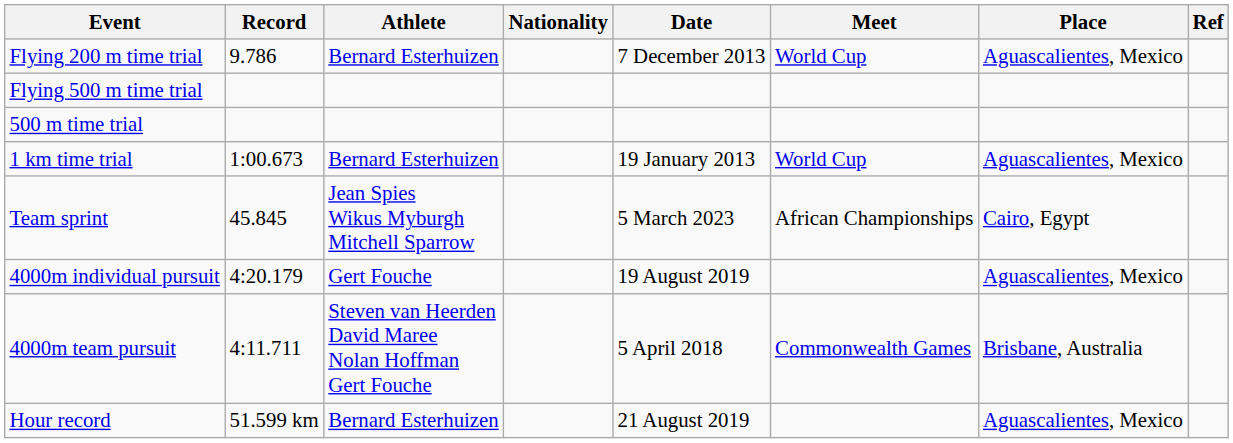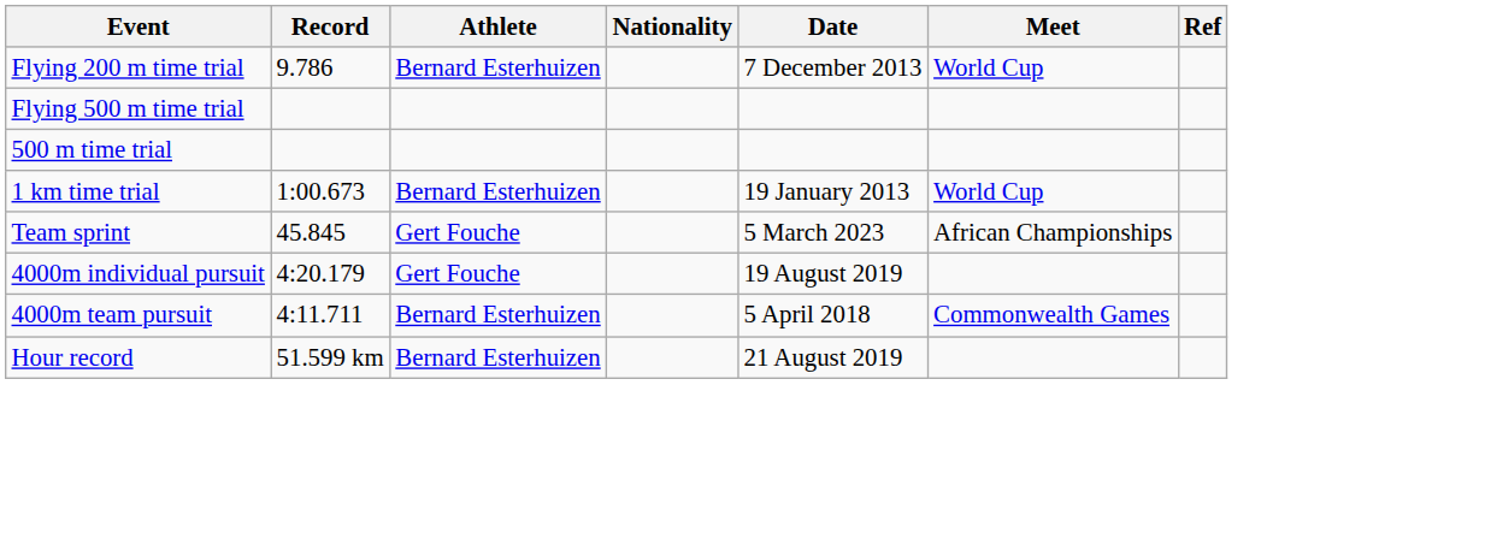 <table class="wikitable" style="font-size:95%;">
 <tr>
 <th>Event</th>
 <th>Record</th>
 <th>Athlete</th>
 <th>Nationality</th>
 <th>Date</th>
 <th>Meet</th>
-<th>Place</th>
 <th>Ref</th>
 </tr>
 <tr>
 <td><a href='#'>Flying 200 m time trial</a></td>
 <td>9.786</td>
 <td><a href='#'>Bernard Esterhuizen</a></td>
 <td></td>
 <td>7 December 2013</td>
 <td><a href='#'>World Cup</a></td>
-<td><a href='#'>Aguascalientes</a>, Mexico</td>
 <td></td>
 </tr>
 <tr>
 <td><a href='#'>Flying 500 m time trial</a></td>
-<td></td>
 <td></td>
 <td></td>
 <td></td>
 <td></td>
 <td></td>
 <td></td>
 </tr>
 <tr>
 <td><a href='#'>500 m time trial</a></td>
 <td></td>
 <td></td>
 <td></td>
 <td></td>
 <td></td>
 <td></td>
-<td></td>
 </tr>
 <tr>
 <td><a href='#'>1 km time trial</a></td>
 <td>1:00.673</td>
 <td><a href='#'>Bernard Esterhuizen</a></td>
 <td></td>
 <td>19 January 2013</td>
 <td><a href='#'>World Cup</a></td>
-<td><a href='#'>Aguascalientes</a>, Mexico</td>
 <td></td>
 </tr>
 <tr>
 <td><a href='#'>Team sprint</a></td>
 <td>45.845</td>
-<td><a href='#'>Jean Spies</a><br><a href='#'>Wikus Myburgh</a><br><a href='#'>Mitchell Sparrow</a></td>
+<td><a href='#'>Gert Fouche</a></td>
 <td></td>
 <td>5 March 2023</td>
 <td>African Championships</td>
-<td><a href='#'>Cairo</a>, Egypt</td>
 <td></td>
 </tr>
 <tr>
 <td><a href='#'>4000m individual pursuit</a></td>
 <td>4:20.179</td>
 <td><a href='#'>Gert Fouche</a></td>
 <td></td>
 <td>19 August 2019</td>
 <td></td>
-<td><a href='#'>Aguascalientes</a>, Mexico</td>
 <td></td>
 </tr>
 <tr>
 <td><a href='#'>4000m team pursuit</a></td>
 <td>4:11.711</td>
-<td><a href='#'>Steven van Heerden</a><br><a href='#'>David Maree</a><br><a href='#'>Nolan Hoffman</a><br><a href='#'>Gert Fouche</a></td>
+<td><a href='#'>Bernard Esterhuizen</a></td>
 <td></td>
 <td>5 April 2018</td>
 <td><a href='#'>Commonwealth Games</a></td>
-<td><a href='#'>Brisbane</a>, Australia</td>
 <td></td>
 </tr>
 <tr>
 <td><a href='#'>Hour record</a></td>
 <td>51.599 km</td>
 <td><a href='#'>Bernard Esterhuizen</a></td>
 <td></td>
 <td>21 August 2019</td>
 <td></td>
-<td><a href='#'>Aguascalientes</a>, Mexico</td>
 <td></td>
 </tr>
 </table>
